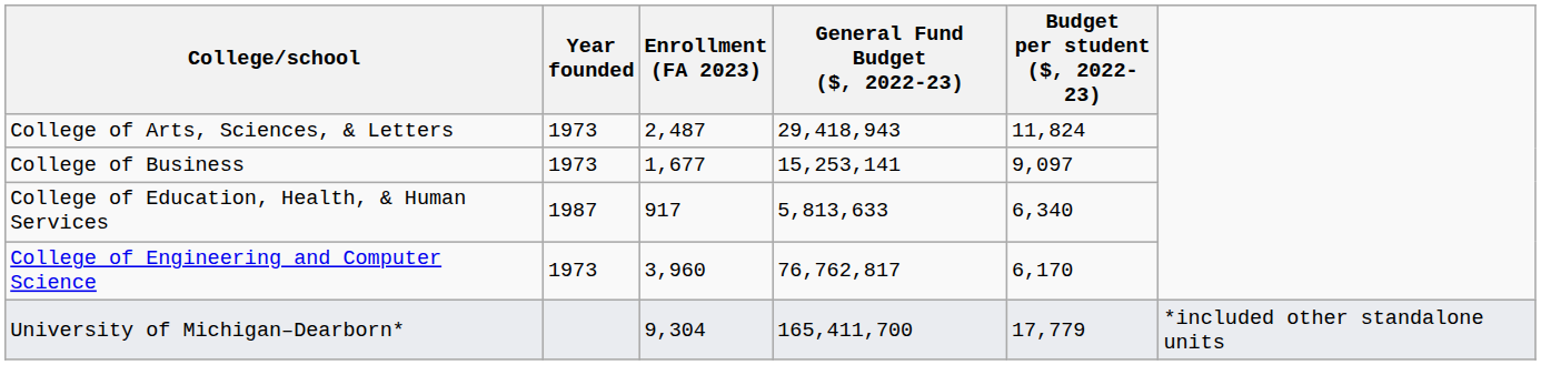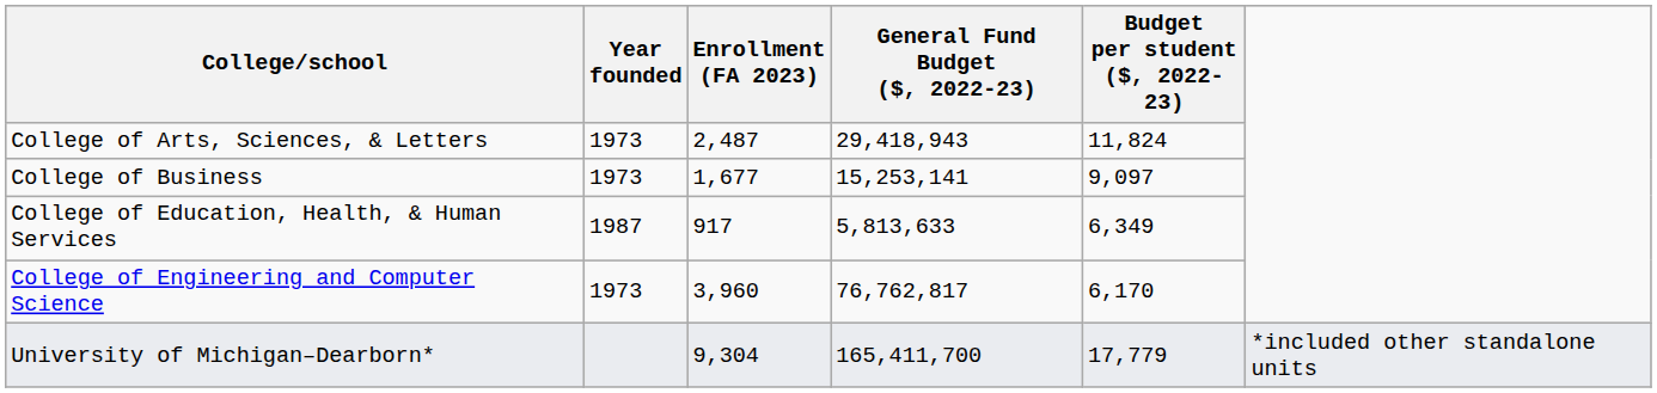 <table class="wikitable sortable" style="font-size: 90%;">
 <tr>
 <th>College/school</th>
 <th>Year<br>founded</th>
 <th>Enrollment<br>(FA 2023)</th>
 <th>General Fund Budget<br>($, 2022-23)</th>
 <th>Budget<br>per student<br>($, 2022-23)</th>
 </tr>
 <tr>
 <td>College of Arts, Sciences, & Letters</td>
 <td>1973</td>
 <td>2,487</td>
 <td>29,418,943</td>
 <td>11,824</td>
 </tr>
 <tr>
 <td>College of Business</td>
 <td>1973</td>
 <td>1,677</td>
 <td>15,253,141</td>
 <td>9,097</td>
 </tr>
 <tr>
 <td>College of Education, Health, & Human Services</td>
 <td>1987</td>
 <td>917</td>
 <td>5,813,633</td>
-<td>6,340</td>
+<td>6,349</td>
 </tr>
 <tr>
 <td><a href='#'>College of Engineering and Computer Science</a></td>
 <td>1973</td>
 <td>3,960</td>
 <td>76,762,817</td>
 <td>6,170</td>
 </tr>
 <tr style="background-color:#eaecf0">
 <td>University of Michigan–Dearborn*</td>
 <td></td>
 <td>9,304</td>
 <td>165,411,700</td>
 <td>17,779</td>
 <td colspan="6">*included other standalone units</td>
 </tr>
 </table>
